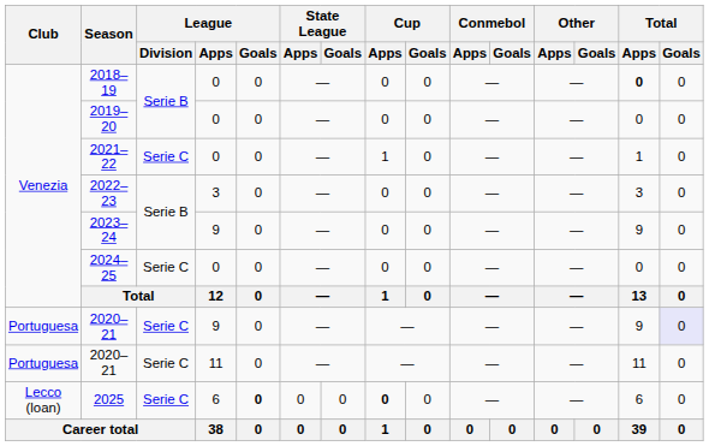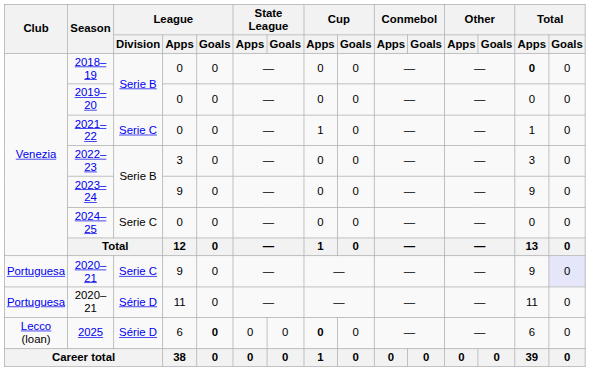 <table class="wikitable" style="text-align: center;">
 <tr>
 <th rowspan="2">Club</th>
 <th rowspan="2">Season</th>
 <th colspan="3">League</th>
 <th colspan="2">State League</th>
 <th colspan="2">Cup</th>
 <th colspan="2">Conmebol</th>
 <th colspan="2">Other</th>
 <th colspan="2">Total</th>
 </tr>
 <tr>
 <th>Division</th>
 <th>Apps</th>
 <th>Goals</th>
 <th>Apps</th>
 <th>Goals</th>
 <th>Apps</th>
 <th>Goals</th>
 <th>Apps</th>
 <th>Goals</th>
 <th>Apps</th>
 <th>Goals</th>
 <th>Apps</th>
 <th>Goals</th>
 </tr>
 <tr>
 <td rowspan="7"><a href='#'>Venezia</a></td>
 <td><a href='#'>2018–19</a></td>
 <td rowspan="2"><a href='#'>Serie B</a></td>
 <td>0</td>
 <td>0</td>
 <td colspan="2">—</td>
 <td>0</td>
 <td>0</td>
 <td colspan="2">—</td>
 <td colspan="2">—</td>
 <td><strong>0</strong></td>
 <td>0</td>
 </tr>
 <tr>
 <td><a href='#'>2019–20</a></td>
 <td>0</td>
 <td>0</td>
 <td colspan="2">—</td>
 <td>0</td>
 <td>0</td>
 <td colspan="2">—</td>
 <td colspan="2">—</td>
 <td>0</td>
 <td>0</td>
 </tr>
 <tr>
 <td><a href='#'>2021–22</a></td>
 <td><a href='#'>Serie C</a></td>
 <td>0</td>
 <td>0</td>
 <td colspan="2">—</td>
 <td>1</td>
 <td>0</td>
 <td colspan="2">—</td>
 <td colspan="2">—</td>
 <td>1</td>
 <td>0</td>
 </tr>
 <tr>
 <td><a href='#'>2022–23</a></td>
 <td rowspan="2">Serie B</td>
 <td>3</td>
 <td>0</td>
 <td colspan="2">—</td>
 <td>0</td>
 <td>0</td>
 <td colspan="2">—</td>
 <td colspan="2">—</td>
 <td>3</td>
 <td>0</td>
 </tr>
 <tr>
 <td><a href='#'>2023–24</a></td>
 <td>9</td>
 <td>0</td>
 <td colspan="2">—</td>
 <td>0</td>
 <td>0</td>
 <td colspan="2">—</td>
 <td colspan="2">—</td>
 <td>9</td>
 <td>0</td>
 </tr>
 <tr>
 <td><a href='#'>2024–25</a></td>
 <td>Serie C</td>
 <td>0</td>
 <td>0</td>
 <td colspan="2">—</td>
 <td>0</td>
 <td>0</td>
 <td colspan="2">—</td>
 <td colspan="2">—</td>
 <td>0</td>
 <td>0</td>
 </tr>
 <tr>
 <th colspan="2">Total</th>
 <th>12</th>
 <th>0</th>
 <th colspan="2">—</th>
 <th>1</th>
 <th>0</th>
 <th colspan="2">—</th>
 <th colspan="2">—</th>
 <th>13</th>
 <th>0</th>
 </tr>
 <tr>
 <td valign="center"><a href='#'>Portuguesa</a></td>
 <td><a href='#'>2020–21</a></td>
 <td><a href='#'>Serie C</a></td>
 <td>9</td>
 <td>0</td>
 <td colspan="2">—</td>
 <td colspan="2">—</td>
 <td colspan="2">—</td>
 <td colspan="2">—</td>
 <td>9</td>
 <td style="background: lavender;">0</td>
 </tr>
 <tr>
 <td valign="center"><a href='#'>Portuguesa</a></td>
 <td>2020–21</td>
-<td>Serie C</td>
+<td><a href='#'>Série D</a></td>
 <td>11</td>
 <td>0</td>
 <td colspan="2">—</td>
 <td colspan="2">—</td>
 <td colspan="2">—</td>
 <td colspan="2">—</td>
 <td>11</td>
 <td>0</td>
 </tr>
 <tr>
 <td valign="center"><a href='#'>Lecco</a> (loan)</td>
 <td><a href='#'>2025</a></td>
-<td><a href='#'>Serie C</a></td>
+<td><a href='#'>Série D</a></td>
 <td>6</td>
 <td><strong>0</strong></td>
 <td>0</td>
 <td>0</td>
 <td><strong>0</strong></td>
 <td>0</td>
 <td colspan="2">—</td>
 <td colspan="2">—</td>
 <td>6</td>
 <td>0</td>
 </tr>
 <tr>
 <th colspan="3"><strong>Career total</strong></th>
 <th>38</th>
 <th>0</th>
 <th>0</th>
 <th>0</th>
 <th>1</th>
 <th>0</th>
 <th>0</th>
 <th>0</th>
 <th>0</th>
 <th>0</th>
 <th>39</th>
 <th>0</th>
 </tr>
 </table>
